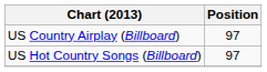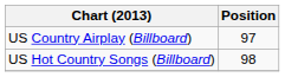 <table class="wikitable sortable">
 <tr>
 <th scope="col">Chart (2013)</th>
 <th scope="col">Position</th>
 </tr>
 <tr>
 <td>US <a href='#'>Country Airplay</a> (<em><a href='#'>Billboard</a></em>)</td>
 <td align="center">97</td>
 </tr>
 <tr>
 <td>US <a href='#'>Hot Country Songs</a> (<em><a href='#'>Billboard</a></em>)</td>
-<td align="center">97</td>
+<td align="center">98</td>
 </tr>
 <tr>
 </tr>
 </table>
